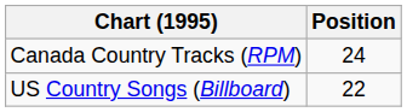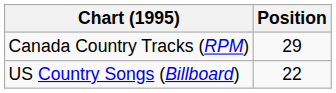 <table class="wikitable sortable">
 <tr>
 <th scope="col">Chart (1995)</th>
 <th scope="col">Position</th>
 </tr>
 <tr>
 <td>Canada Country Tracks (<em><a href='#'>RPM</a></em>)</td>
-<td align="center">24</td>
+<td align="center">29</td>
 </tr>
 <tr>
 <td>US <a href='#'>Country Songs</a> (<em><a href='#'>Billboard</a></em>)</td>
 <td align="center">22</td>
 </tr>
 </table>
